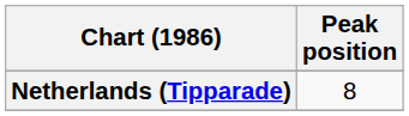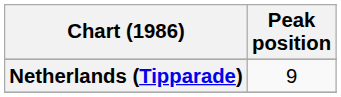 <table class="wikitable sortable plainrowheaders" style="text-align:center">
 <tr>
 <th>Chart (1986)</th>
 <th>Peak<br>position</th>
 </tr>
 <tr>
 </tr>
 <tr>
 <th scope="row">Netherlands (<a href='#'>Tipparade</a>)</th>
-<td>8</td>
+<td>9</td>
 </tr>
 <tr>
 </tr>
 </table>
